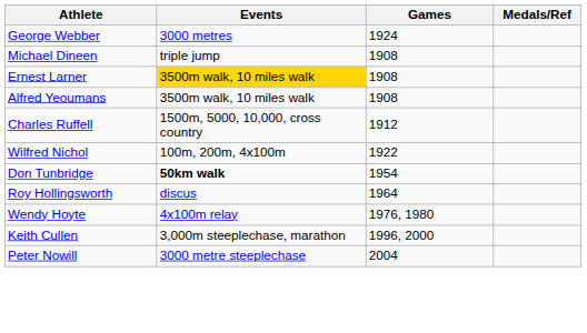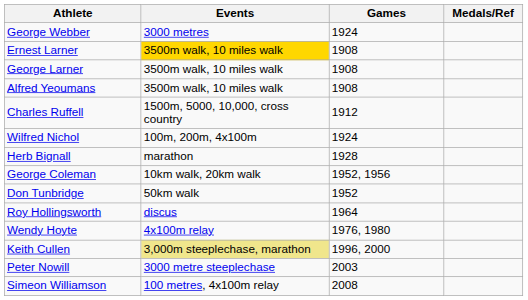 <table class="wikitable">
 <tr>
 <th width=180>Athlete</th>
 <th width=250>Events</th>
 <th width=150>Games</th>
 <th width=100>Medals/Ref</th>
 </tr>
 <tr>
 <td><a href='#'>George Webber</a></td>
 <td><a href='#'>3000 metres</a></td>
 <td>1924</td>
 <td></td>
 </tr>
 <tr>
-<td><a href='#'>Michael Dineen</a></td>
-<td>triple jump</td>
+<td><a href='#'>Ernest Larner</a></td>
+<td style="background: gold;">3500m walk, 10 miles walk</td>
 <td>1908</td>
 <td></td>
 </tr>
 <tr>
-<td><a href='#'>Ernest Larner</a></td>
-<td style="background: gold;">3500m walk, 10 miles walk</td>
+<td><a href='#'>George Larner</a></td>
+<td>3500m walk, 10 miles walk</td>
 <td>1908</td>
 <td></td>
 </tr>
 <tr>
 <td><a href='#'>Alfred Yeoumans</a></td>
 <td>3500m walk, 10 miles walk</td>
 <td>1908</td>
 <td></td>
 </tr>
 <tr>
 <td><a href='#'>Charles Ruffell</a></td>
 <td>1500m, 5000, 10,000, cross country</td>
 <td>1912</td>
 <td></td>
 </tr>
 <tr>
 <td><a href='#'>Wilfred Nichol</a></td>
 <td>100m, 200m, 4x100m</td>
-<td>1922</td>
+<td>1924</td>
+<td></td>
+</tr>
+<tr>
+<td><a href='#'>Herb Bignall</a></td>
+<td>marathon</td>
+<td>1928</td>
+<td></td>
+</tr>
+<tr>
+<td><a href='#'>George Coleman</a></td>
+<td>10km walk, 20km walk</td>
+<td>1952, 1956</td>
 <td></td>
 </tr>
 <tr>
 <td><a href='#'>Don Tunbridge</a></td>
-<td><strong>50km walk</strong></td>
-<td>1954</td>
+<td>50km walk</td>
+<td>1952</td>
 <td></td>
 </tr>
 <tr>
 <td><a href='#'>Roy Hollingsworth</a></td>
 <td><a href='#'>discus</a></td>
 <td>1964</td>
 <td></td>
 </tr>
 <tr>
 <td><a href='#'>Wendy Hoyte</a></td>
 <td><a href='#'>4x100m relay</a></td>
 <td>1976, 1980</td>
 <td></td>
 </tr>
 <tr>
 <td><a href='#'>Keith Cullen</a></td>
-<td>3,000m steeplechase, marathon</td>
+<td style="background: khaki;">3,000m steeplechase, marathon</td>
 <td>1996, 2000</td>
 <td></td>
 </tr>
 <tr>
 <td><a href='#'>Peter Nowill</a></td>
 <td><a href='#'>3000 metre steeplechase</a></td>
-<td>2004</td>
+<td>2003</td>
+<td></td>
+</tr>
+<tr>
+<td><a href='#'>Simeon Williamson</a></td>
+<td><a href='#'>100 metres</a>, 4x100m relay</td>
+<td>2008</td>
 <td></td>
 </tr>
 </table>
